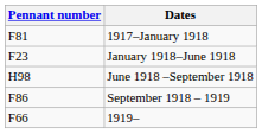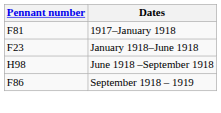 <table class="wikitable">
 <tr>
 <th><a href='#'>Pennant number</a></th>
 <th>Dates</th>
 </tr>
 <tr>
 <td>F81</td>
 <td>1917–January 1918</td>
 </tr>
 <tr>
 <td>F23</td>
 <td>January 1918–June 1918</td>
 </tr>
 <tr>
 <td>H98</td>
 <td>June 1918 –September 1918</td>
 </tr>
 <tr>
 <td>F86</td>
 <td>September 1918 – 1919</td>
 </tr>
-<tr>
-<td>F66</td>
-<td>1919–</td>
-</tr>
 </table>
